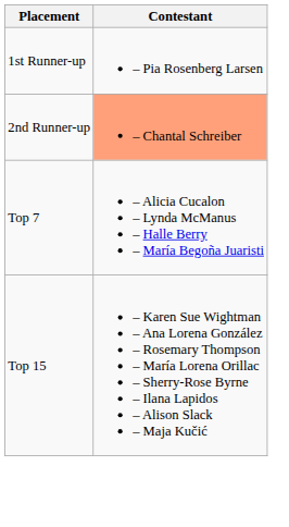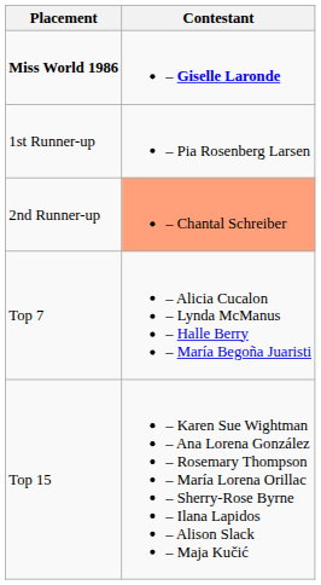 <table class="wikitable sortable" style="font-size:95%;">
 <tr>
 <th>Placement</th>
 <th>Contestant</th>
+</tr>
+<tr>
+<td><strong>Miss World 1986</strong></td>
+<td><br><ul><li><strong></strong> – <strong><a href='#'>Giselle Laronde</a></strong></li></ul></td>
 </tr>
 <tr>
 <td>1st Runner-up</td>
 <td><br><ul><li> – Pia Rosenberg Larsen</li></ul></td>
 </tr>
 <tr>
 <td>2nd Runner-up</td>
 <td style="background: lightsalmon;"><br><ul><li> – Chantal Schreiber</li></ul></td>
 </tr>
 <tr>
 <td>Top 7</td>
 <td><br><ul><li> – Alicia Cucalon</li><li> – Lynda McManus</li><li> – <a href='#'>Halle Berry</a></li><li> – <a href='#'>María Begoña Juaristi</a></li></ul></td>
 </tr>
 <tr>
 <td>Top 15</td>
 <td><br><ul><li> – Karen Sue Wightman</li><li> – Ana Lorena González</li><li> – Rosemary Thompson</li><li> – María Lorena Orillac</li><li> – Sherry-Rose Byrne</li><li> – Ilana Lapidos</li><li> – Alison Slack</li><li> – Maja Kučić</li></ul></td>
 </tr>
 </table>
